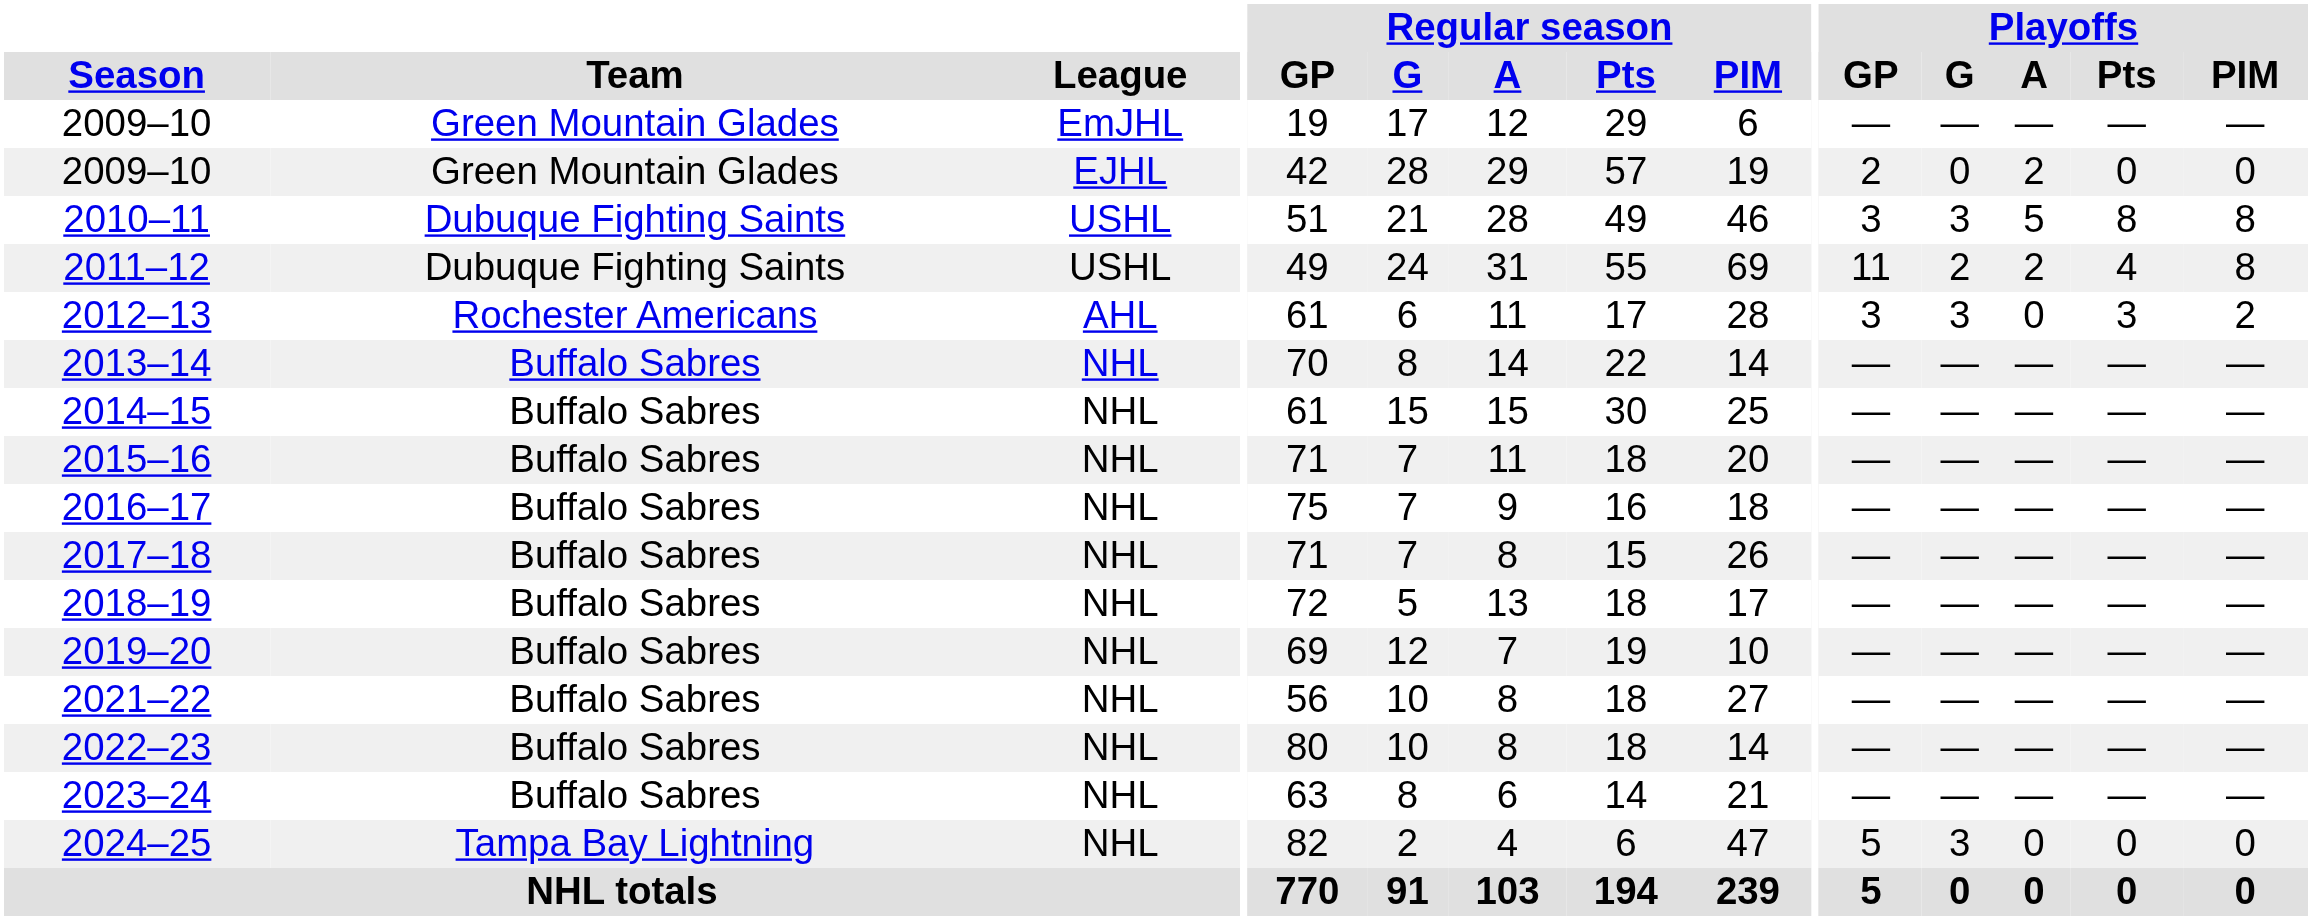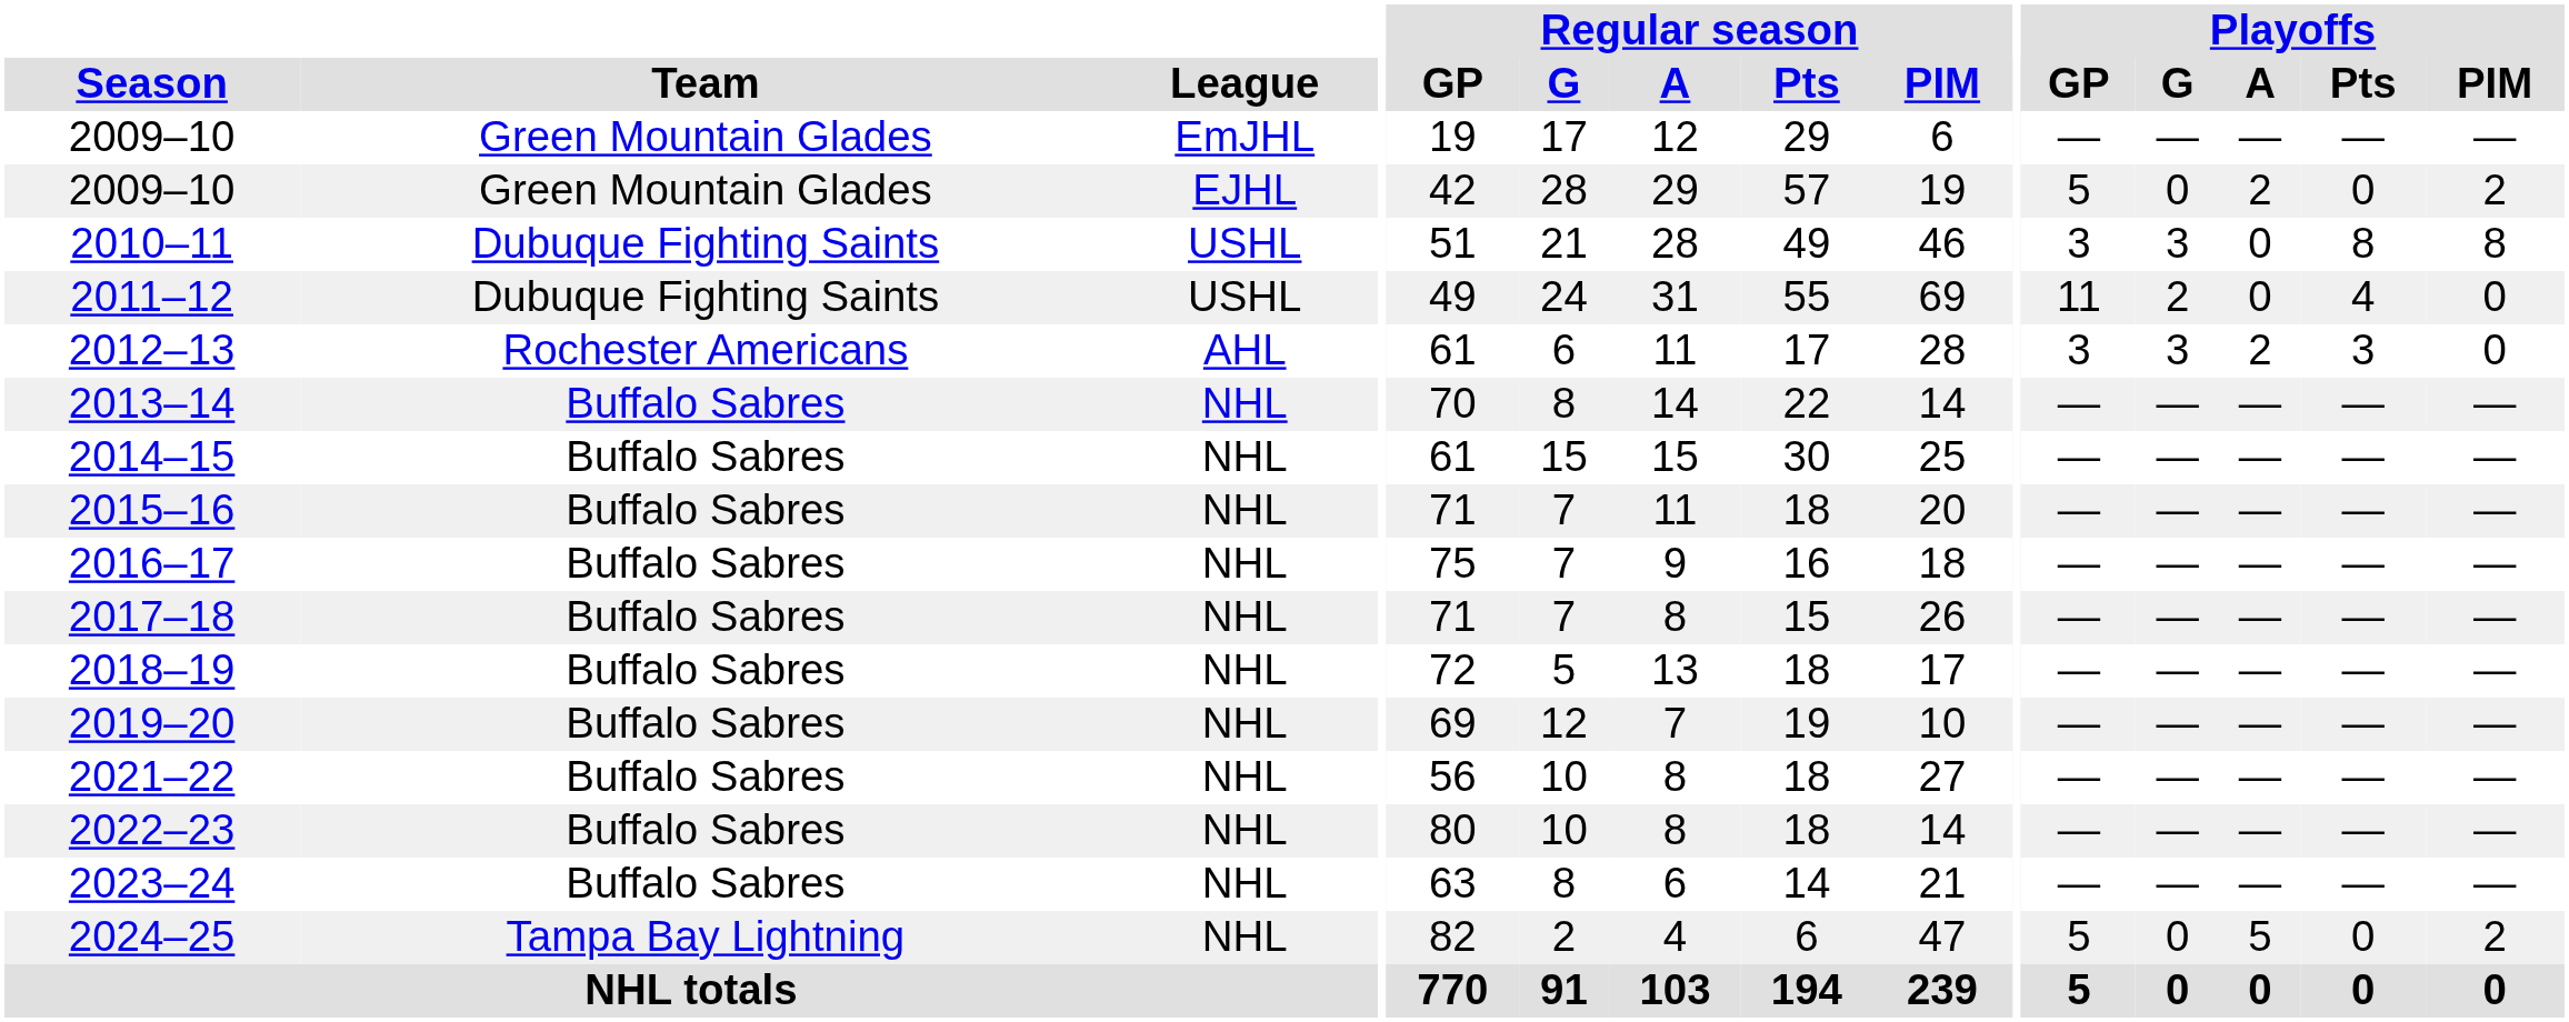 <table border="0" cellpadding="1" cellspacing="0" style="text-align:center; width:60em;">
 <tr bgcolor="#e0e0e0">
 <th colspan="3" bgcolor="#ffffff"></th>
 <th rowspan="99" bgcolor="#ffffff"></th>
 <th colspan="5"><a href='#'>Regular season</a></th>
 <th rowspan="99" bgcolor="#ffffff"></th>
 <th colspan="5"><a href='#'>Playoffs</a></th>
 </tr>
 <tr bgcolor="#e0e0e0">
 <th><a href='#'>Season</a></th>
 <th>Team</th>
 <th>League</th>
 <th>GP</th>
 <th><a href='#'>G</a></th>
 <th><a href='#'>A</a></th>
 <th><a href='#'>Pts</a></th>
 <th><a href='#'>PIM</a></th>
 <th>GP</th>
 <th>G</th>
 <th>A</th>
 <th>Pts</th>
 <th>PIM</th>
 </tr>
 <tr>
 <td>2009–10</td>
 <td><a href='#'>Green Mountain Glades</a></td>
 <td><a href='#'>EmJHL</a></td>
 <td>19</td>
 <td>17</td>
 <td>12</td>
 <td>29</td>
 <td>6</td>
 <td>—</td>
 <td>—</td>
 <td>—</td>
 <td>—</td>
 <td>—</td>
 </tr>
 <tr bgcolor="#f0f0f0">
 <td>2009–10</td>
 <td>Green Mountain Glades</td>
 <td><a href='#'>EJHL</a></td>
 <td>42</td>
 <td>28</td>
 <td>29</td>
 <td>57</td>
 <td>19</td>
+<td>5</td>
+<td>0</td>
 <td>2</td>
 <td>0</td>
 <td>2</td>
-<td>0</td>
-<td>0</td>
 </tr>
 <tr>
 <td><a href='#'>2010–11</a></td>
 <td><a href='#'>Dubuque Fighting Saints</a></td>
 <td><a href='#'>USHL</a></td>
 <td>51</td>
 <td>21</td>
 <td>28</td>
 <td>49</td>
 <td>46</td>
 <td>3</td>
 <td>3</td>
-<td>5</td>
+<td>0</td>
 <td>8</td>
 <td>8</td>
 </tr>
 <tr bgcolor="#f0f0f0">
 <td><a href='#'>2011–12</a></td>
 <td>Dubuque Fighting Saints</td>
 <td>USHL</td>
 <td>49</td>
 <td>24</td>
 <td>31</td>
 <td>55</td>
 <td>69</td>
 <td>11</td>
 <td>2</td>
-<td>2</td>
+<td>0</td>
 <td>4</td>
-<td>8</td>
+<td>0</td>
 </tr>
 <tr>
 <td><a href='#'>2012–13</a></td>
 <td><a href='#'>Rochester Americans</a></td>
 <td><a href='#'>AHL</a></td>
 <td>61</td>
 <td>6</td>
 <td>11</td>
 <td>17</td>
 <td>28</td>
 <td>3</td>
 <td>3</td>
+<td>2</td>
+<td>3</td>
 <td>0</td>
-<td>3</td>
-<td>2</td>
 </tr>
 <tr bgcolor="#f0f0f0">
 <td><a href='#'>2013–14</a></td>
 <td><a href='#'>Buffalo Sabres</a></td>
 <td><a href='#'>NHL</a></td>
 <td>70</td>
 <td>8</td>
 <td>14</td>
 <td>22</td>
 <td>14</td>
 <td>—</td>
 <td>—</td>
 <td>—</td>
 <td>—</td>
 <td>—</td>
 </tr>
 <tr>
 <td><a href='#'>2014–15</a></td>
 <td>Buffalo Sabres</td>
 <td>NHL</td>
 <td>61</td>
 <td>15</td>
 <td>15</td>
 <td>30</td>
 <td>25</td>
 <td>—</td>
 <td>—</td>
 <td>—</td>
 <td>—</td>
 <td>—</td>
 </tr>
 <tr bgcolor="#f0f0f0">
 <td><a href='#'>2015–16</a></td>
 <td>Buffalo Sabres</td>
 <td>NHL</td>
 <td>71</td>
 <td>7</td>
 <td>11</td>
 <td>18</td>
 <td>20</td>
 <td>—</td>
 <td>—</td>
 <td>—</td>
 <td>—</td>
 <td>—</td>
 </tr>
 <tr>
 <td><a href='#'>2016–17</a></td>
 <td>Buffalo Sabres</td>
 <td>NHL</td>
 <td>75</td>
 <td>7</td>
 <td>9</td>
 <td>16</td>
 <td>18</td>
 <td>—</td>
 <td>—</td>
 <td>—</td>
 <td>—</td>
 <td>—</td>
 </tr>
 <tr bgcolor="#f0f0f0">
 <td><a href='#'>2017–18</a></td>
 <td>Buffalo Sabres</td>
 <td>NHL</td>
 <td>71</td>
 <td>7</td>
 <td>8</td>
 <td>15</td>
 <td>26</td>
 <td>—</td>
 <td>—</td>
 <td>—</td>
 <td>—</td>
 <td>—</td>
 </tr>
 <tr>
 <td><a href='#'>2018–19</a></td>
 <td>Buffalo Sabres</td>
 <td>NHL</td>
 <td>72</td>
 <td>5</td>
 <td>13</td>
 <td>18</td>
 <td>17</td>
 <td>—</td>
 <td>—</td>
 <td>—</td>
 <td>—</td>
 <td>—</td>
 </tr>
 <tr bgcolor="#f0f0f0">
 <td><a href='#'>2019–20</a></td>
 <td>Buffalo Sabres</td>
 <td>NHL</td>
 <td>69</td>
 <td>12</td>
 <td>7</td>
 <td>19</td>
 <td>10</td>
 <td>—</td>
 <td>—</td>
 <td>—</td>
 <td>—</td>
 <td>—</td>
 </tr>
 <tr>
 <td><a href='#'>2021–22</a></td>
 <td>Buffalo Sabres</td>
 <td>NHL</td>
 <td>56</td>
 <td>10</td>
 <td>8</td>
 <td>18</td>
 <td>27</td>
 <td>—</td>
 <td>—</td>
 <td>—</td>
 <td>—</td>
 <td>—</td>
 </tr>
 <tr bgcolor="#f0f0f0">
 <td><a href='#'>2022–23</a></td>
 <td>Buffalo Sabres</td>
 <td>NHL</td>
 <td>80</td>
 <td>10</td>
 <td>8</td>
 <td>18</td>
 <td>14</td>
 <td>—</td>
 <td>—</td>
 <td>—</td>
 <td>—</td>
 <td>—</td>
 </tr>
 <tr>
 <td><a href='#'>2023–24</a></td>
 <td>Buffalo Sabres</td>
 <td>NHL</td>
 <td>63</td>
 <td>8</td>
 <td>6</td>
 <td>14</td>
 <td>21</td>
 <td>—</td>
 <td>—</td>
 <td>—</td>
 <td>—</td>
 <td>—</td>
 </tr>
 <tr bgcolor="#f0f0f0">
 <td><a href='#'>2024–25</a></td>
 <td><a href='#'>Tampa Bay Lightning</a></td>
 <td>NHL</td>
 <td>82</td>
 <td>2</td>
 <td>4</td>
 <td>6</td>
 <td>47</td>
 <td>5</td>
-<td>3</td>
 <td>0</td>
+<td>5</td>
 <td>0</td>
-<td>0</td>
+<td>2</td>
 </tr>
 <tr bgcolor="#e0e0e0">
 <th colspan="3">NHL totals</th>
 <th>770</th>
 <th>91</th>
 <th>103</th>
 <th>194</th>
 <th>239</th>
 <th>5</th>
 <th>0</th>
 <th>0</th>
 <th>0</th>
 <th>0</th>
 </tr>
 </table>
